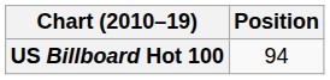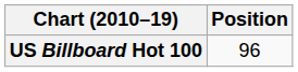 <table class="wikitable plainrowheaders" style="text-align:center">
 <tr>
 <th scope="col">Chart (2010–19)</th>
 <th scope="col">Position</th>
 </tr>
 <tr>
 <th scope="row">US <em>Billboard</em> Hot 100</th>
-<td>94</td>
+<td>96</td>
 </tr>
 </table>
